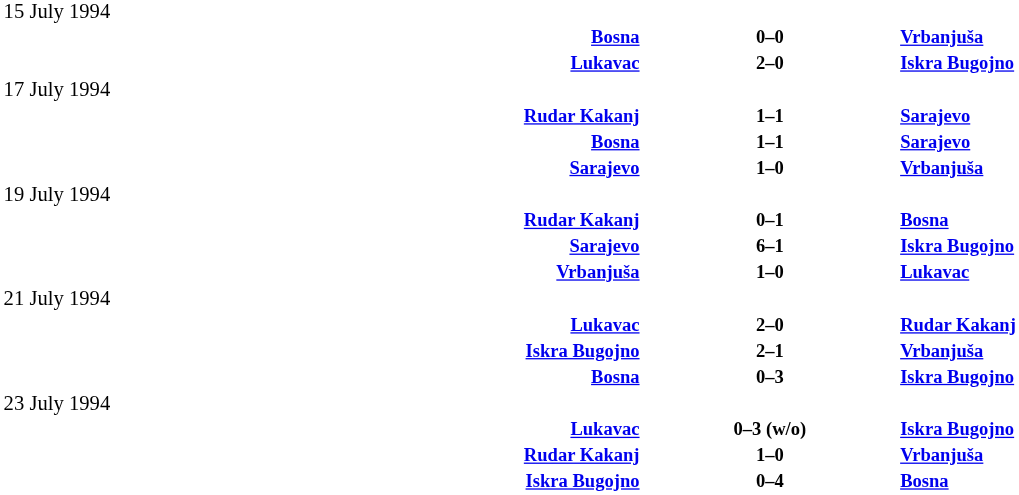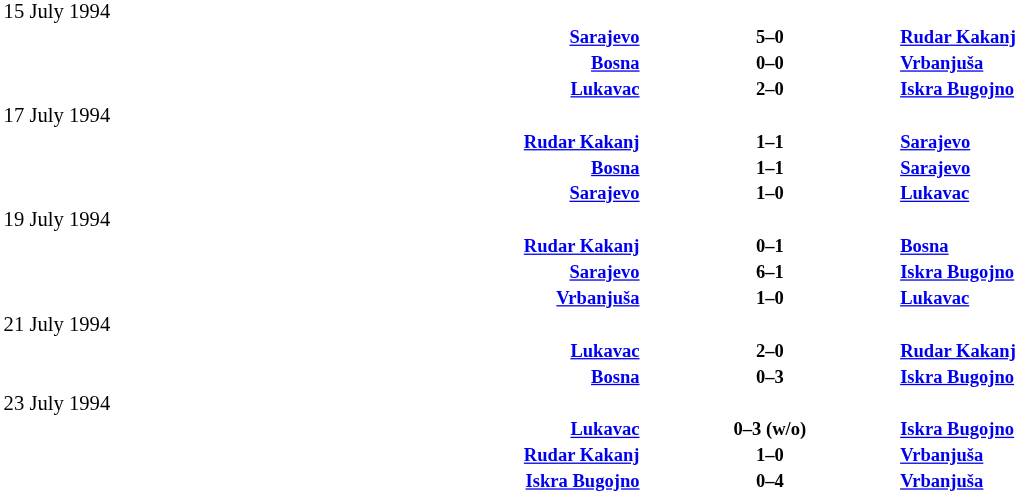 <table width=100% cellspacing=1>
 <tr>
 <th width=25%></th>
 <th width=10%></th>
 <th></th>
 </tr>
 <tr>
 <td>15 July 1994</td>
+</tr>
+<tr style=font-size:90%>
+<td align=right><strong><a href='#'>Sarajevo</a></strong></td>
+<td align=center><strong>5–0</strong></td>
+<td><strong><a href='#'>Rudar Kakanj</a></strong></td>
 </tr>
 <tr style=font-size:90%>
 <td align=right><strong><a href='#'>Bosna</a></strong></td>
 <td align=center><strong>0–0</strong></td>
 <td><strong><a href='#'>Vrbanjuša</a></strong></td>
 </tr>
 <tr style=font-size:90%>
 <td align=right><strong><a href='#'>Lukavac</a></strong></td>
 <td align=center><strong>2–0</strong></td>
 <td><strong><a href='#'>Iskra Bugojno</a></strong></td>
 </tr>
 <tr>
 <td>17 July 1994</td>
 </tr>
 <tr style=font-size:90%>
 <td align=right><strong><a href='#'>Rudar Kakanj</a></strong></td>
 <td align=center><strong>1–1</strong></td>
 <td><strong><a href='#'>Sarajevo</a></strong></td>
 </tr>
 <tr style=font-size:90%>
 <td align=right><strong><a href='#'>Bosna</a></strong></td>
 <td align=center><strong>1–1</strong></td>
 <td><strong><a href='#'>Sarajevo</a></strong></td>
 </tr>
 <tr style=font-size:90%>
 <td align=right><strong><a href='#'>Sarajevo</a></strong></td>
 <td align=center><strong>1–0</strong></td>
-<td><strong><a href='#'>Vrbanjuša</a></strong></td>
+<td><strong><a href='#'>Lukavac</a></strong></td>
 </tr>
 <tr>
 <td>19 July 1994</td>
 </tr>
 <tr style=font-size:90%>
 <td align=right><strong><a href='#'>Rudar Kakanj</a></strong></td>
 <td align=center><strong>0–1</strong></td>
 <td><strong><a href='#'>Bosna</a></strong></td>
 </tr>
 <tr style=font-size:90%>
 <td align=right><strong><a href='#'>Sarajevo</a></strong></td>
 <td align=center><strong>6–1</strong></td>
 <td><strong><a href='#'>Iskra Bugojno</a></strong></td>
 </tr>
 <tr style=font-size:90%>
 <td align=right><strong><a href='#'>Vrbanjuša</a></strong></td>
 <td align=center><strong>1–0</strong></td>
 <td><strong><a href='#'>Lukavac</a></strong></td>
 </tr>
 <tr>
 <td>21 July 1994</td>
 </tr>
 <tr style=font-size:90%>
 <td align=right><strong><a href='#'>Lukavac</a></strong></td>
 <td align=center><strong>2–0</strong></td>
 <td><strong><a href='#'>Rudar Kakanj</a></strong></td>
 </tr>
 <tr style=font-size:90%>
-<td align=right><strong><a href='#'>Iskra Bugojno</a></strong></td>
-<td align=center><strong>2–1</strong></td>
-<td><strong><a href='#'>Vrbanjuša</a></strong></td>
-</tr>
-<tr style=font-size:90%>
 <td align=right><strong><a href='#'>Bosna</a></strong></td>
 <td align=center><strong>0–3</strong></td>
 <td><strong><a href='#'>Iskra Bugojno</a></strong></td>
 </tr>
 <tr>
 <td>23 July 1994</td>
 </tr>
 <tr style=font-size:90%>
 <td align=right><strong><a href='#'>Lukavac</a></strong></td>
 <td align=center><strong>0–3 (w/o)</strong></td>
 <td><strong><a href='#'>Iskra Bugojno</a></strong></td>
 </tr>
 <tr style=font-size:90%>
 <td align=right><strong><a href='#'>Rudar Kakanj</a></strong></td>
 <td align=center><strong>1–0</strong></td>
 <td><strong><a href='#'>Vrbanjuša</a></strong></td>
 </tr>
 <tr style=font-size:90%>
 <td align=right><strong><a href='#'>Iskra Bugojno</a></strong></td>
 <td align=center><strong>0–4</strong></td>
-<td><strong><a href='#'>Bosna</a></strong></td>
+<td><strong><a href='#'>Vrbanjuša</a></strong></td>
 </tr>
 </table>
